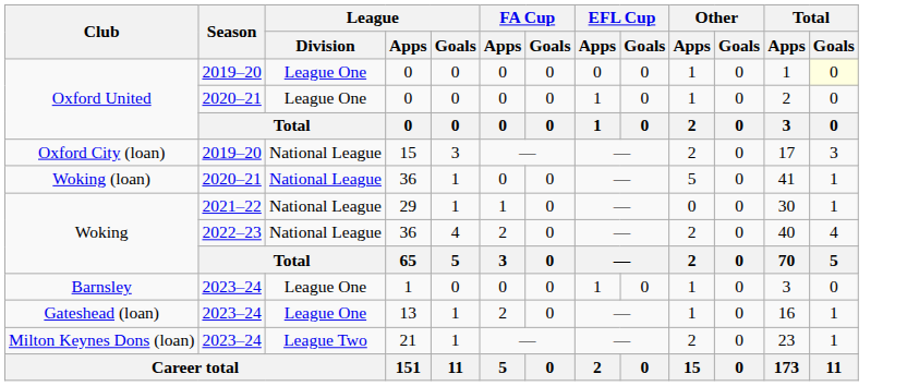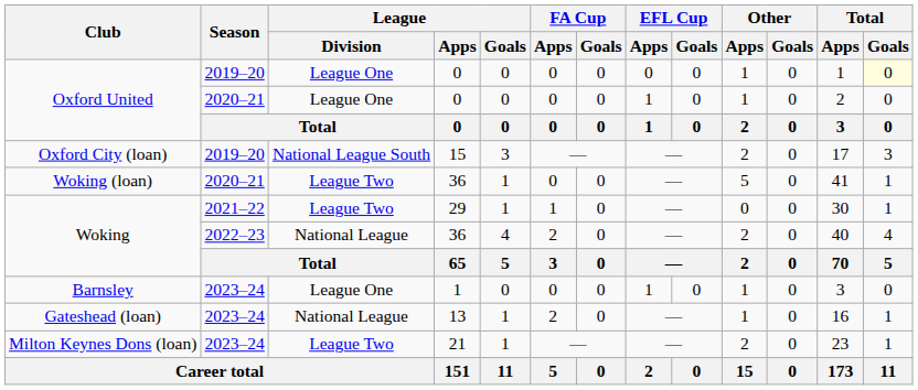 <table class="wikitable" style="text-align: center">
 <tr>
 <th rowspan="2">Club</th>
 <th rowspan="2">Season</th>
 <th colspan="3">League</th>
 <th colspan="2"><a href='#'>FA Cup</a></th>
 <th colspan="2"><a href='#'>EFL Cup</a></th>
 <th colspan="2">Other</th>
 <th colspan="2">Total</th>
 </tr>
 <tr>
 <th>Division</th>
 <th>Apps</th>
 <th>Goals</th>
 <th>Apps</th>
 <th>Goals</th>
 <th>Apps</th>
 <th>Goals</th>
 <th>Apps</th>
 <th>Goals</th>
 <th>Apps</th>
 <th>Goals</th>
 </tr>
 <tr>
 <td rowspan="3"><a href='#'>Oxford United</a></td>
 <td><a href='#'>2019–20</a></td>
 <td><a href='#'>League One</a></td>
 <td>0</td>
 <td>0</td>
 <td>0</td>
 <td>0</td>
 <td>0</td>
 <td>0</td>
 <td>1</td>
 <td>0</td>
 <td>1</td>
 <td style="background: lightyellow;">0</td>
 </tr>
 <tr>
 <td><a href='#'>2020–21</a></td>
 <td>League One</td>
 <td>0</td>
 <td>0</td>
 <td>0</td>
 <td>0</td>
 <td>1</td>
 <td>0</td>
 <td>1</td>
 <td>0</td>
 <td>2</td>
 <td>0</td>
 </tr>
 <tr>
 <th colspan="2">Total</th>
 <th>0</th>
 <th>0</th>
 <th>0</th>
 <th>0</th>
 <th>1</th>
 <th>0</th>
 <th>2</th>
 <th>0</th>
 <th>3</th>
 <th>0</th>
 </tr>
 <tr>
 <td><a href='#'>Oxford City</a> (loan)</td>
 <td><a href='#'>2019–20</a></td>
-<td>National League</td>
+<td><a href='#'>National League South</a></td>
 <td>15</td>
 <td>3</td>
 <td colspan="2">—</td>
 <td colspan="2">—</td>
 <td>2</td>
 <td>0</td>
 <td>17</td>
 <td>3</td>
 </tr>
 <tr>
 <td><a href='#'>Woking</a> (loan)</td>
 <td><a href='#'>2020–21</a></td>
-<td><a href='#'>National League</a></td>
+<td><a href='#'>League Two</a></td>
 <td>36</td>
 <td>1</td>
 <td>0</td>
 <td>0</td>
 <td colspan="2">—</td>
 <td>5</td>
 <td>0</td>
 <td>41</td>
 <td>1</td>
 </tr>
 <tr>
 <td rowspan="3">Woking</td>
 <td><a href='#'>2021–22</a></td>
-<td>National League</td>
+<td><a href='#'>League Two</a></td>
 <td>29</td>
 <td>1</td>
 <td>1</td>
 <td>0</td>
 <td colspan="2">—</td>
 <td>0</td>
 <td>0</td>
 <td>30</td>
 <td>1</td>
 </tr>
 <tr>
 <td><a href='#'>2022–23</a></td>
 <td>National League</td>
 <td>36</td>
 <td>4</td>
 <td>2</td>
 <td>0</td>
 <td colspan="2">—</td>
 <td>2</td>
 <td>0</td>
 <td>40</td>
 <td>4</td>
 </tr>
 <tr>
 <th colspan="2">Total</th>
 <th>65</th>
 <th>5</th>
 <th>3</th>
 <th>0</th>
 <th colspan="2">—</th>
 <th>2</th>
 <th>0</th>
 <th>70</th>
 <th>5</th>
 </tr>
 <tr>
 <td><a href='#'>Barnsley</a></td>
 <td><a href='#'>2023–24</a></td>
 <td>League One</td>
 <td>1</td>
 <td>0</td>
 <td>0</td>
 <td>0</td>
 <td>1</td>
 <td>0</td>
 <td>1</td>
 <td>0</td>
 <td>3</td>
 <td>0</td>
 </tr>
 <tr>
 <td><a href='#'>Gateshead</a> (loan)</td>
 <td><a href='#'>2023–24</a></td>
-<td><a href='#'>League One</a></td>
+<td>National League</td>
 <td>13</td>
 <td>1</td>
 <td>2</td>
 <td>0</td>
 <td colspan="2">—</td>
 <td>1</td>
 <td>0</td>
 <td>16</td>
 <td>1</td>
 </tr>
 <tr>
 <td><a href='#'>Milton Keynes Dons</a> (loan)</td>
 <td><a href='#'>2023–24</a></td>
 <td><a href='#'>League Two</a></td>
 <td>21</td>
 <td>1</td>
 <td colspan="2">—</td>
 <td colspan="2">—</td>
 <td>2</td>
 <td>0</td>
 <td>23</td>
 <td>1</td>
 </tr>
 <tr>
 <th colspan="3">Career total</th>
 <th>151</th>
 <th>11</th>
 <th>5</th>
 <th>0</th>
 <th>2</th>
 <th>0</th>
 <th>15</th>
 <th>0</th>
 <th>173</th>
 <th>11</th>
 </tr>
 </table>
